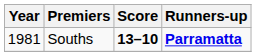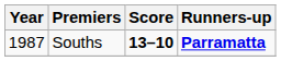 <table class="wikitable">
 <tr>
 <th>Year</th>
 <th>Premiers</th>
 <th>Score</th>
 <th>Runners-up</th>
 </tr>
 <tr>
-<td>1981</td>
+<td>1987</td>
 <td>Souths </td>
 <td align=center><strong>13–10</strong></td>
 <td><strong> <a href='#'>Parramatta</a></strong></td>
 </tr>
 <tr>
 </tr>
 </table>
